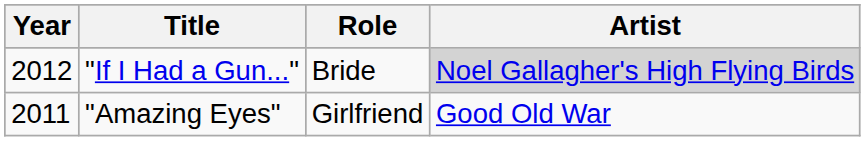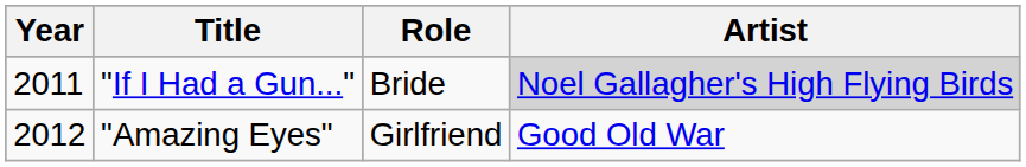 <table class="wikitable sortable">
 <tr>
 <th>Year</th>
 <th>Title</th>
 <th>Role</th>
 <th>Artist</th>
 </tr>
 <tr>
-<td>2012</td>
+<td>2011</td>
 <td>"<a href='#'>If I Had a Gun...</a>"</td>
 <td>Bride</td>
 <td style="background: lightgrey;"><a href='#'>Noel Gallagher's High Flying Birds</a></td>
 </tr>
 <tr>
-<td>2011</td>
+<td>2012</td>
 <td>"Amazing Eyes"</td>
 <td>Girlfriend</td>
 <td><a href='#'>Good Old War</a></td>
 </tr>
 </table>
